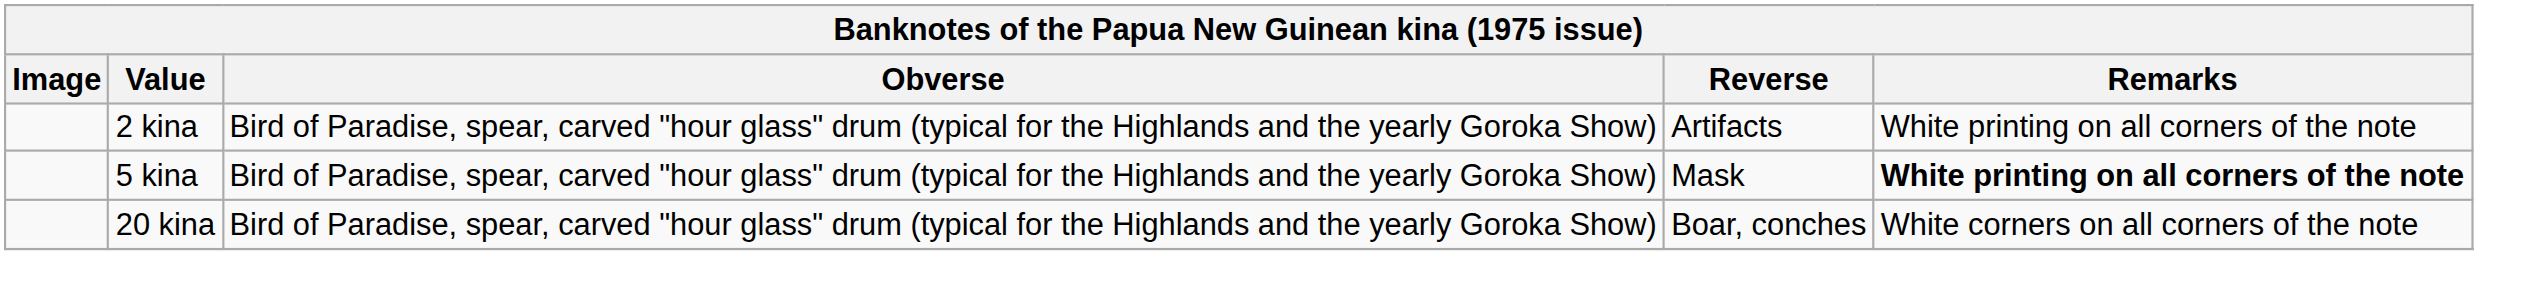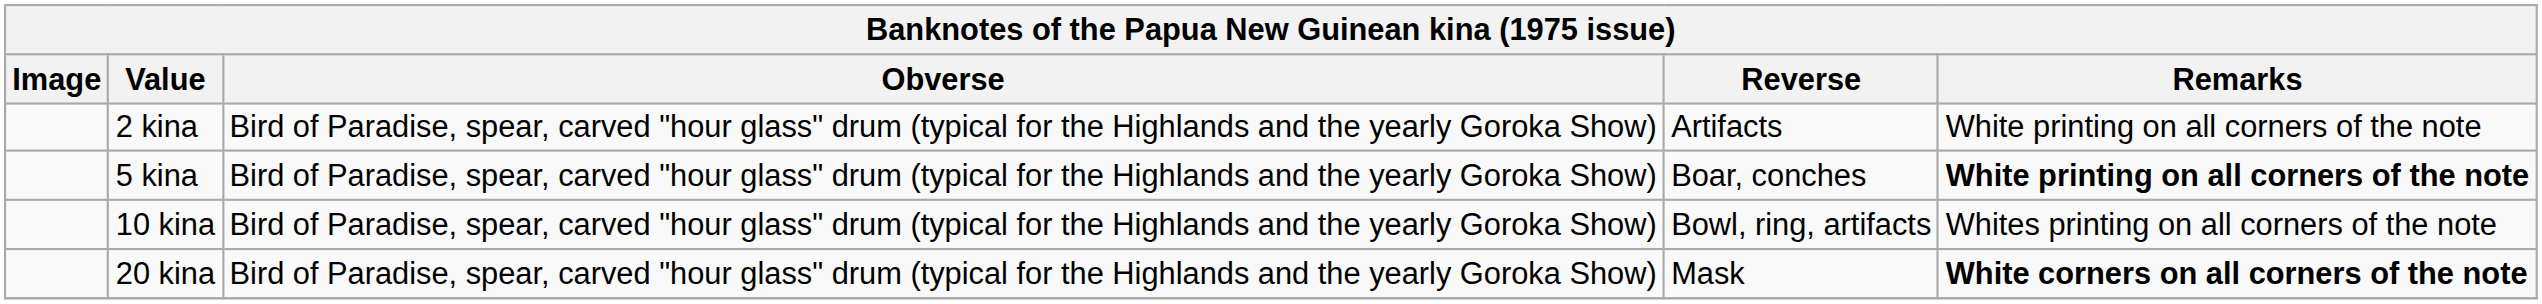 <table class="wikitable" style="font-size: 90%">
 <tr>
 <th colspan="5">Banknotes of the Papua New Guinean kina (1975 issue)</th>
 </tr>
 <tr>
 <th>Image</th>
 <th>Value</th>
 <th>Obverse</th>
 <th>Reverse</th>
 <th>Remarks</th>
 </tr>
 <tr>
 <td></td>
 <td>2 kina</td>
 <td>Bird of Paradise, spear, carved "hour glass" drum (typical for the Highlands and the yearly Goroka Show)</td>
 <td>Artifacts</td>
 <td>White printing on all corners of the note</td>
 </tr>
 <tr>
 <td></td>
 <td>5 kina</td>
 <td>Bird of Paradise, spear, carved "hour glass" drum (typical for the Highlands and the yearly Goroka Show)</td>
-<td>Mask</td>
+<td>Boar, conches</td>
 <td><strong>White printing on all corners of the note</strong></td>
+</tr>
+<tr>
+<td></td>
+<td>10 kina</td>
+<td>Bird of Paradise, spear, carved "hour glass" drum (typical for the Highlands and the yearly Goroka Show)</td>
+<td>Bowl, ring, artifacts</td>
+<td>Whites printing on all corners of the note</td>
 </tr>
 <tr>
 <td></td>
 <td>20 kina</td>
 <td>Bird of Paradise, spear, carved "hour glass" drum (typical for the Highlands and the yearly Goroka Show)</td>
-<td>Boar, conches</td>
-<td>White corners on all corners of the note</td>
+<td>Mask</td>
+<td><strong>White corners on all corners of the note</strong></td>
 </tr>
 <tr>
 </tr>
 </table>
